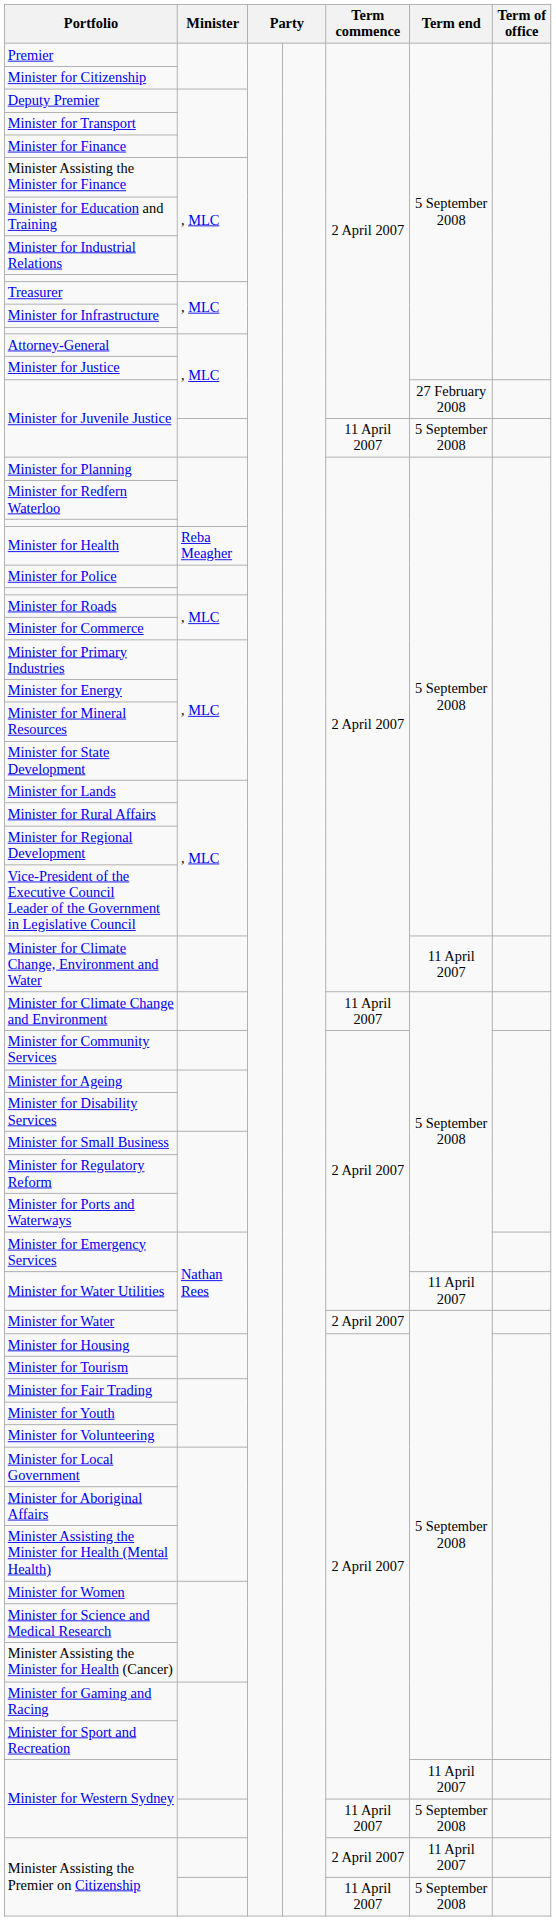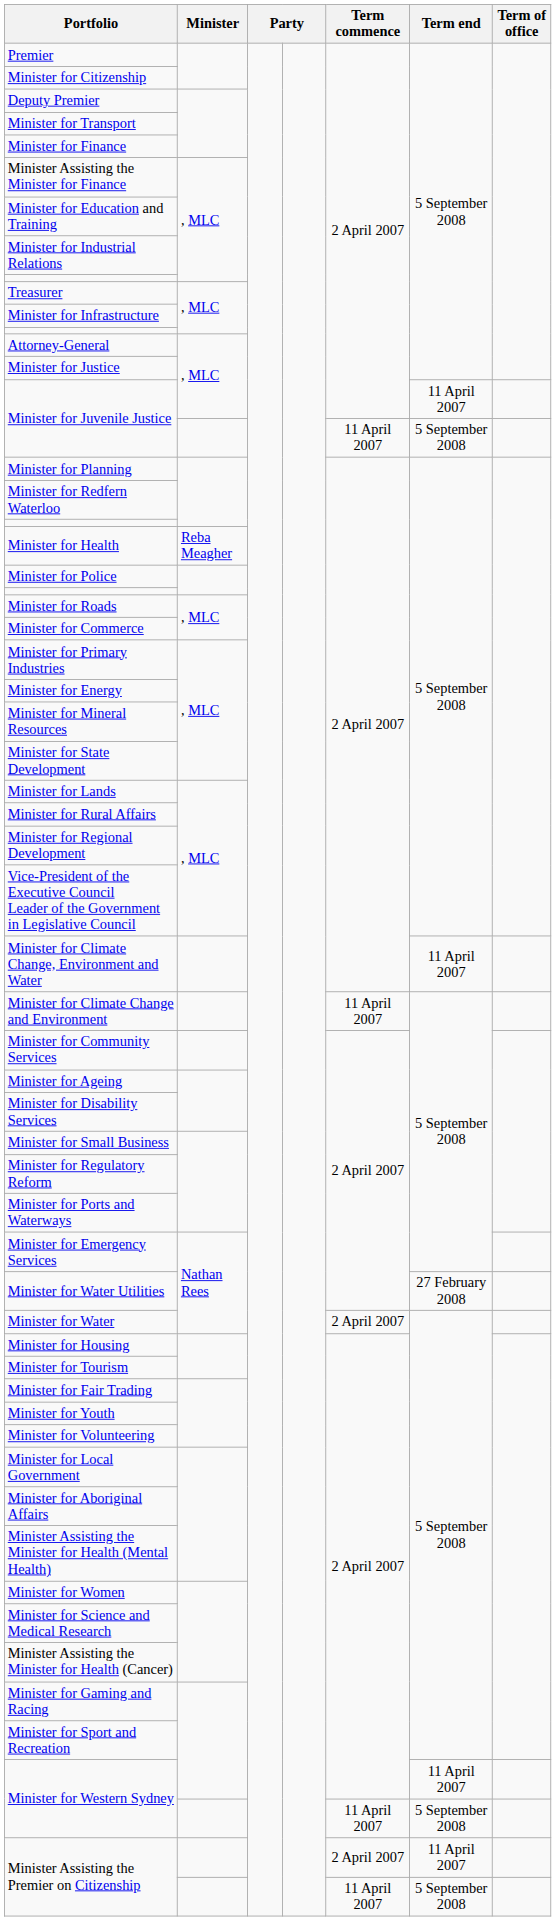 <table class="wikitable sortable">
 <tr>
 <th>Portfolio</th>
 <th>Minister</th>
 <th colspan=2>Party</th>
 <th>Term commence</th>
 <th>Term end</th>
 <th>Term of office</th>
 </tr>
 <tr>
 <td><a href='#'>Premier</a></td>
 <td rowspan=2></td>
 <td rowspan=60 > </td>
 <td rowspan=60 width="8%"></td>
 <td rowspan=15 align=center>2 April 2007</td>
 <td rowspan=14 align=center>5 September 2008</td>
 <td rowspan=14 align=right></td>
 </tr>
 <tr>
 <td><a href='#'>Minister for Citizenship</a></td>
 </tr>
 <tr>
 <td><a href='#'>Deputy Premier</a></td>
 <td rowspan=3></td>
 </tr>
 <tr>
 <td><a href='#'>Minister for Transport</a></td>
 </tr>
 <tr>
 <td><a href='#'>Minister for Finance</a></td>
 </tr>
 <tr>
 <td>Minister Assisting the <a href='#'>Minister for Finance</a></td>
 <td rowspan="4">, <a href='#'>MLC</a></td>
 </tr>
 <tr>
 <td><a href='#'>Minister for Education</a> and <a href='#'>Training</a></td>
 </tr>
 <tr>
 <td><a href='#'>Minister for Industrial Relations</a></td>
 </tr>
 <tr>
 <td></td>
 </tr>
 <tr>
 <td><a href='#'>Treasurer</a></td>
 <td rowspan=3>, <a href='#'>MLC</a></td>
 </tr>
 <tr>
 <td><a href='#'>Minister for Infrastructure</a></td>
 </tr>
 <tr>
 <td></td>
 </tr>
 <tr>
 <td><a href='#'>Attorney-General</a></td>
 <td rowspan=3>, <a href='#'>MLC</a></td>
 </tr>
 <tr>
 <td><a href='#'>Minister for Justice</a></td>
 </tr>
 <tr>
 <td rowspan=2><a href='#'>Minister for Juvenile Justice</a></td>
-<td align=center>27 February 2008</td>
+<td align=center>11 April 2007</td>
 <td align=right></td>
 </tr>
 <tr>
 <td></td>
 <td align=center>11 April 2007</td>
 <td align=center>5 September 2008</td>
 <td align=right></td>
 </tr>
 <tr>
 <td><a href='#'>Minister for Planning</a></td>
 <td rowspan=3></td>
 <td rowspan=17 align=center>2 April 2007</td>
 <td rowspan=16 align=center>5 September 2008</td>
 <td rowspan=16 align=right></td>
 </tr>
 <tr>
 <td><a href='#'>Minister for Redfern Waterloo</a></td>
 </tr>
 <tr>
 <td></td>
 </tr>
 <tr>
 <td><a href='#'>Minister for Health</a></td>
 <td><a href='#'>Reba Meagher</a></td>
 </tr>
 <tr>
 <td><a href='#'>Minister for Police</a></td>
 <td rowspan=2></td>
 </tr>
 <tr>
 <td></td>
 </tr>
 <tr>
 <td><a href='#'>Minister for Roads</a></td>
 <td rowspan=2>, <a href='#'>MLC</a></td>
 </tr>
 <tr>
 <td><a href='#'>Minister for Commerce</a></td>
 </tr>
 <tr>
 <td><a href='#'>Minister for Primary Industries</a></td>
 <td rowspan=4>, <a href='#'>MLC</a></td>
 </tr>
 <tr>
 <td><a href='#'>Minister for Energy</a></td>
 </tr>
 <tr>
 <td><a href='#'>Minister for Mineral Resources</a></td>
 </tr>
 <tr>
 <td><a href='#'>Minister for State Development</a></td>
 </tr>
 <tr>
 <td><a href='#'>Minister for Lands</a></td>
 <td rowspan=4>, <a href='#'>MLC</a></td>
 </tr>
 <tr>
 <td><a href='#'>Minister for Rural Affairs</a></td>
 </tr>
 <tr>
 <td><a href='#'>Minister for Regional Development</a></td>
 </tr>
 <tr>
 <td><a href='#'>Vice-President of the Executive Council</a><br><a href='#'>Leader of the Government in Legislative Council</a></td>
 </tr>
 <tr>
 <td><a href='#'>Minister for Climate Change, Environment and Water</a></td>
 <td></td>
 <td align=center>11 April 2007</td>
 <td align=right></td>
 </tr>
 <tr>
 <td><a href='#'>Minister for Climate Change and Environment</a></td>
 <td></td>
 <td align=center>11 April 2007</td>
 <td rowspan=8 align=center>5 September 2008</td>
 <td align=right></td>
 </tr>
 <tr>
 <td><a href='#'>Minister for Community Services</a></td>
 <td></td>
 <td rowspan="8" align="center">2 April 2007</td>
 <td rowspan=6 align=right></td>
 </tr>
 <tr>
 <td><a href='#'>Minister for Ageing</a></td>
 <td rowspan=2></td>
 </tr>
 <tr>
 <td><a href='#'>Minister for Disability Services</a></td>
 </tr>
 <tr>
 <td><a href='#'>Minister for Small Business</a></td>
 <td rowspan=3></td>
 </tr>
 <tr>
 <td><a href='#'>Minister for Regulatory Reform</a></td>
 </tr>
 <tr>
 <td><a href='#'>Minister for Ports and Waterways</a></td>
 </tr>
 <tr>
 <td><a href='#'>Minister for Emergency Services</a></td>
 <td rowspan=3><a href='#'>Nathan Rees</a></td>
 <td align="right"></td>
 </tr>
 <tr>
 <td><a href='#'>Minister for Water Utilities</a></td>
-<td align=center>11 April 2007</td>
+<td align=center>27 February 2008</td>
 <td align=right></td>
 </tr>
 <tr>
 <td><a href='#'>Minister for Water</a></td>
 <td align=center>2 April 2007</td>
 <td rowspan=14 align=center>5 September 2008</td>
 <td align=right></td>
 </tr>
 <tr>
 <td><a href='#'>Minister for Housing</a></td>
 <td rowspan=2></td>
 <td rowspan=14 align=center>2 April 2007</td>
 <td rowspan=13 align=right></td>
 </tr>
 <tr>
 <td><a href='#'>Minister for Tourism</a></td>
 </tr>
 <tr>
 <td><a href='#'>Minister for Fair Trading</a></td>
 <td rowspan=3></td>
 </tr>
 <tr>
 <td><a href='#'>Minister for Youth</a></td>
 </tr>
 <tr>
 <td><a href='#'>Minister for Volunteering</a></td>
 </tr>
 <tr>
 <td><a href='#'>Minister for Local Government</a></td>
 <td rowspan=3></td>
 </tr>
 <tr>
 <td><a href='#'>Minister for Aboriginal Affairs</a></td>
 </tr>
 <tr>
 <td><a href='#'>Minister Assisting the Minister for Health (Mental Health)</a></td>
 </tr>
 <tr>
 <td><a href='#'>Minister for Women</a></td>
 <td rowspan="3"></td>
 </tr>
 <tr>
 <td><a href='#'>Minister for Science and Medical Research</a></td>
 </tr>
 <tr>
 <td>Minister Assisting the <a href='#'>Minister for Health</a> (Cancer)</td>
 </tr>
 <tr>
 <td><a href='#'>Minister for Gaming and Racing</a></td>
 <td rowspan=3></td>
 </tr>
 <tr>
 <td><a href='#'>Minister for Sport and Recreation</a></td>
 </tr>
 <tr>
 <td rowspan=2><a href='#'>Minister for Western Sydney</a></td>
 <td align=center>11 April 2007</td>
 <td align=right></td>
 </tr>
 <tr>
 <td></td>
 <td align=center>11 April 2007</td>
 <td align=center>5 September 2008</td>
 <td align=right></td>
 </tr>
 <tr>
 <td rowspan=2>Minister Assisting the Premier on <a href='#'>Citizenship</a></td>
 <td></td>
 <td align=center>2 April 2007</td>
 <td align=center>11 April 2007</td>
 <td align=right></td>
 </tr>
 <tr>
 <td></td>
 <td align=center>11 April 2007</td>
 <td align=center>5 September 2008</td>
 <td align=right></td>
 </tr>
 </table>
